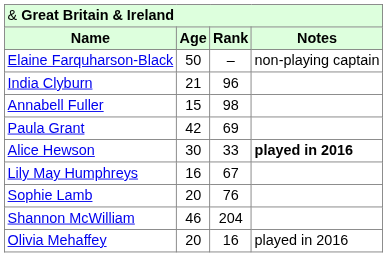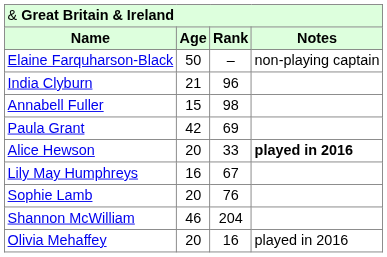 <table border="1" cellpadding="3" style="border-collapse: collapse;">
 <tr style="background:#ddffdd;">
 <td colspan=5> &  <strong>Great Britain & Ireland</strong></td>
 </tr>
 <tr style="background:#ddffdd;">
 <th>Name</th>
 <th>Age</th>
 <th>Rank</th>
 <th>Notes</th>
 </tr>
 <tr>
 <td> <a href='#'>Elaine Farquharson-Black</a></td>
 <td align=center>50</td>
 <td align=center>–</td>
 <td>non-playing captain</td>
 </tr>
 <tr>
 <td> <a href='#'>India Clyburn</a></td>
 <td align=center>21</td>
 <td align=center>96</td>
 <td></td>
 </tr>
 <tr>
 <td> <a href='#'>Annabell Fuller</a></td>
 <td align=center>15</td>
 <td align=center>98</td>
 <td></td>
 </tr>
 <tr>
 <td> <a href='#'>Paula Grant</a></td>
 <td align=center>42</td>
 <td align=center>69</td>
 <td></td>
 </tr>
 <tr>
 <td> <a href='#'>Alice Hewson</a></td>
-<td align=center>30</td>
+<td align=center>20</td>
 <td align=center>33</td>
 <td><strong>played in 2016</strong></td>
 </tr>
 <tr>
 <td> <a href='#'>Lily May Humphreys</a></td>
 <td align=center>16</td>
 <td align=center>67</td>
 <td></td>
 </tr>
 <tr>
 <td> <a href='#'>Sophie Lamb</a></td>
 <td align=center>20</td>
 <td align=center>76</td>
 <td></td>
 </tr>
 <tr>
 <td> <a href='#'>Shannon McWilliam</a></td>
 <td align=center>46</td>
 <td align=center>204</td>
 <td></td>
 </tr>
 <tr>
 <td> <a href='#'>Olivia Mehaffey</a></td>
 <td align=center>20</td>
 <td align=center>16</td>
 <td>played in 2016</td>
 </tr>
 </table>
